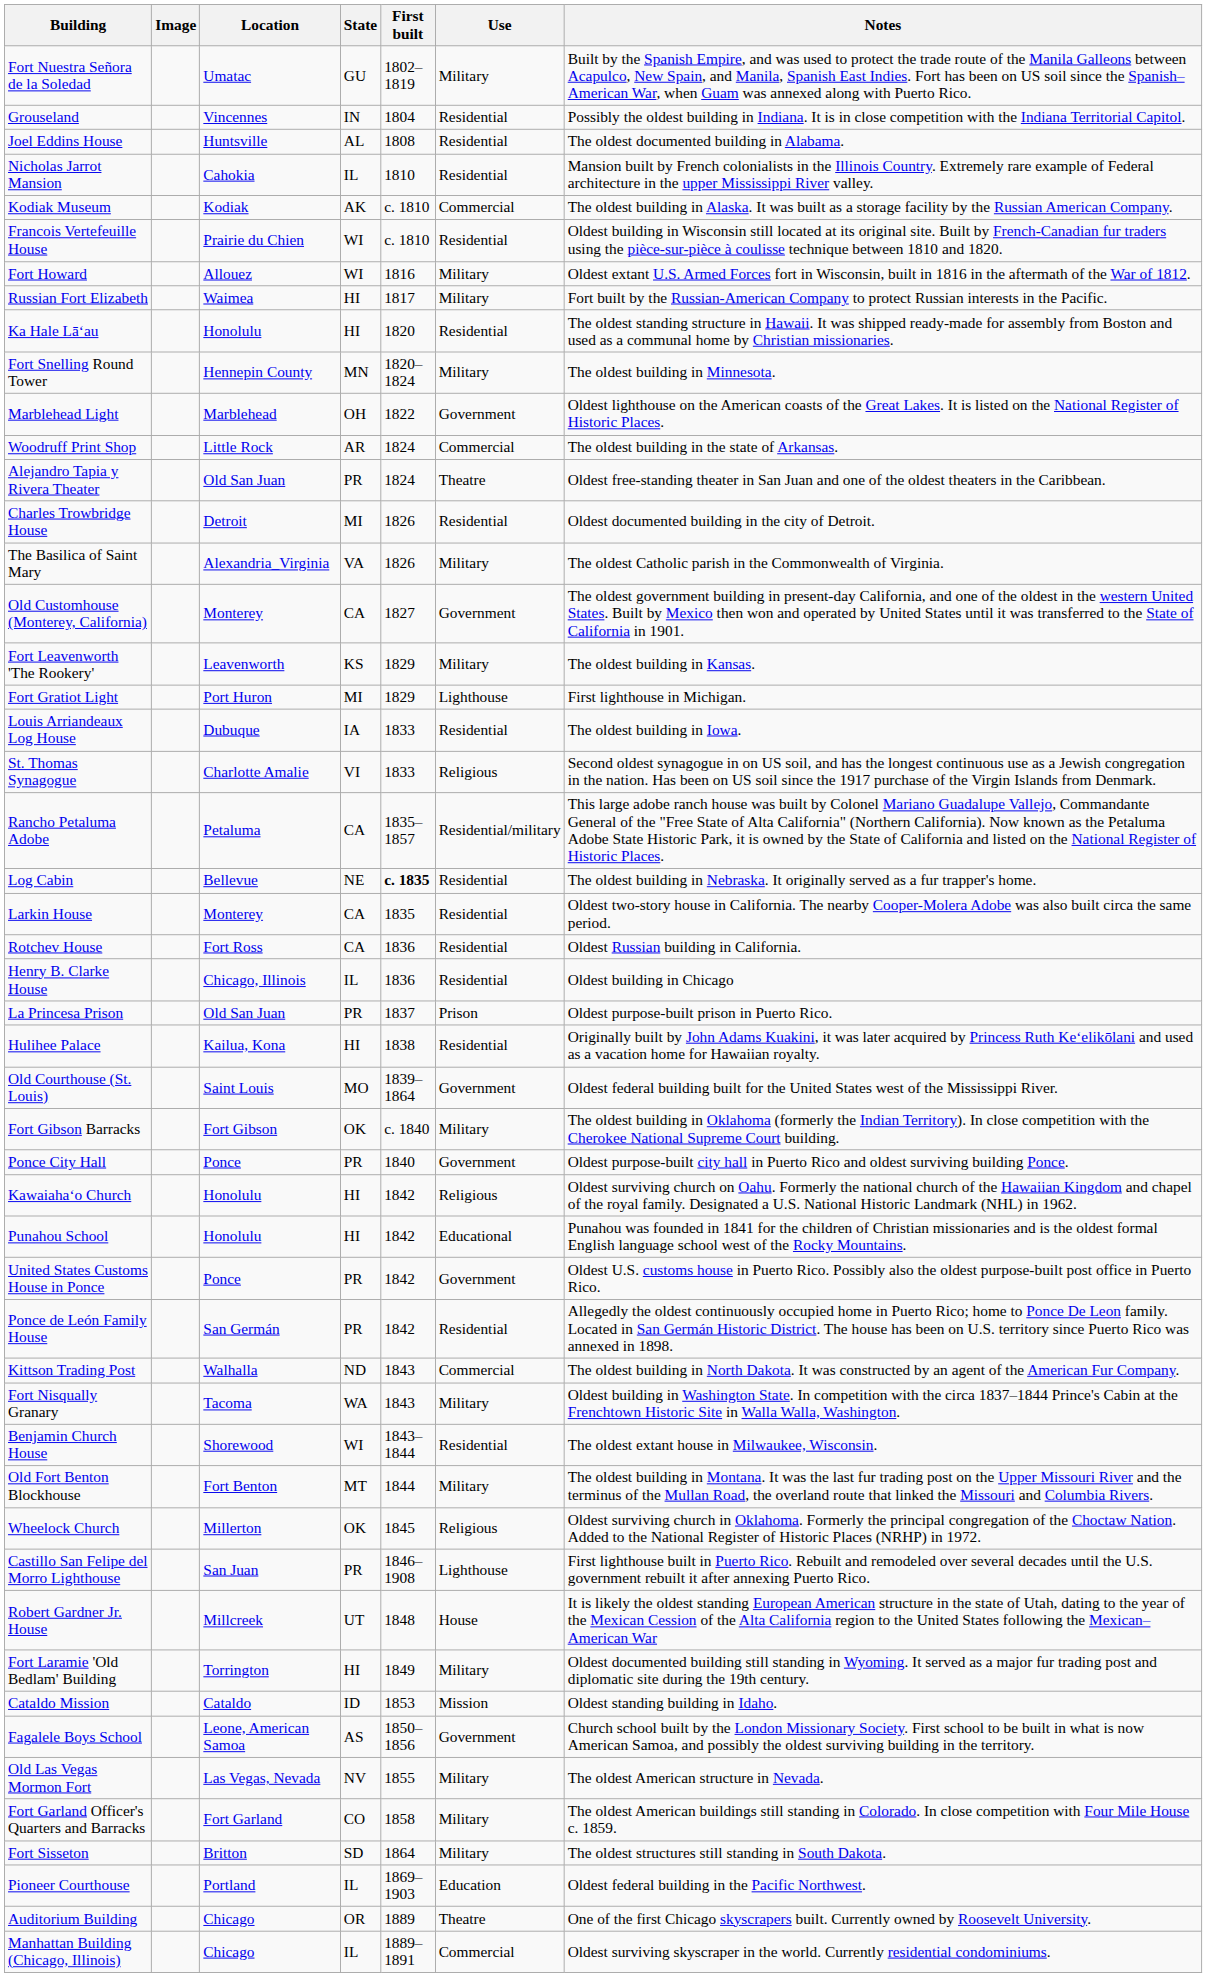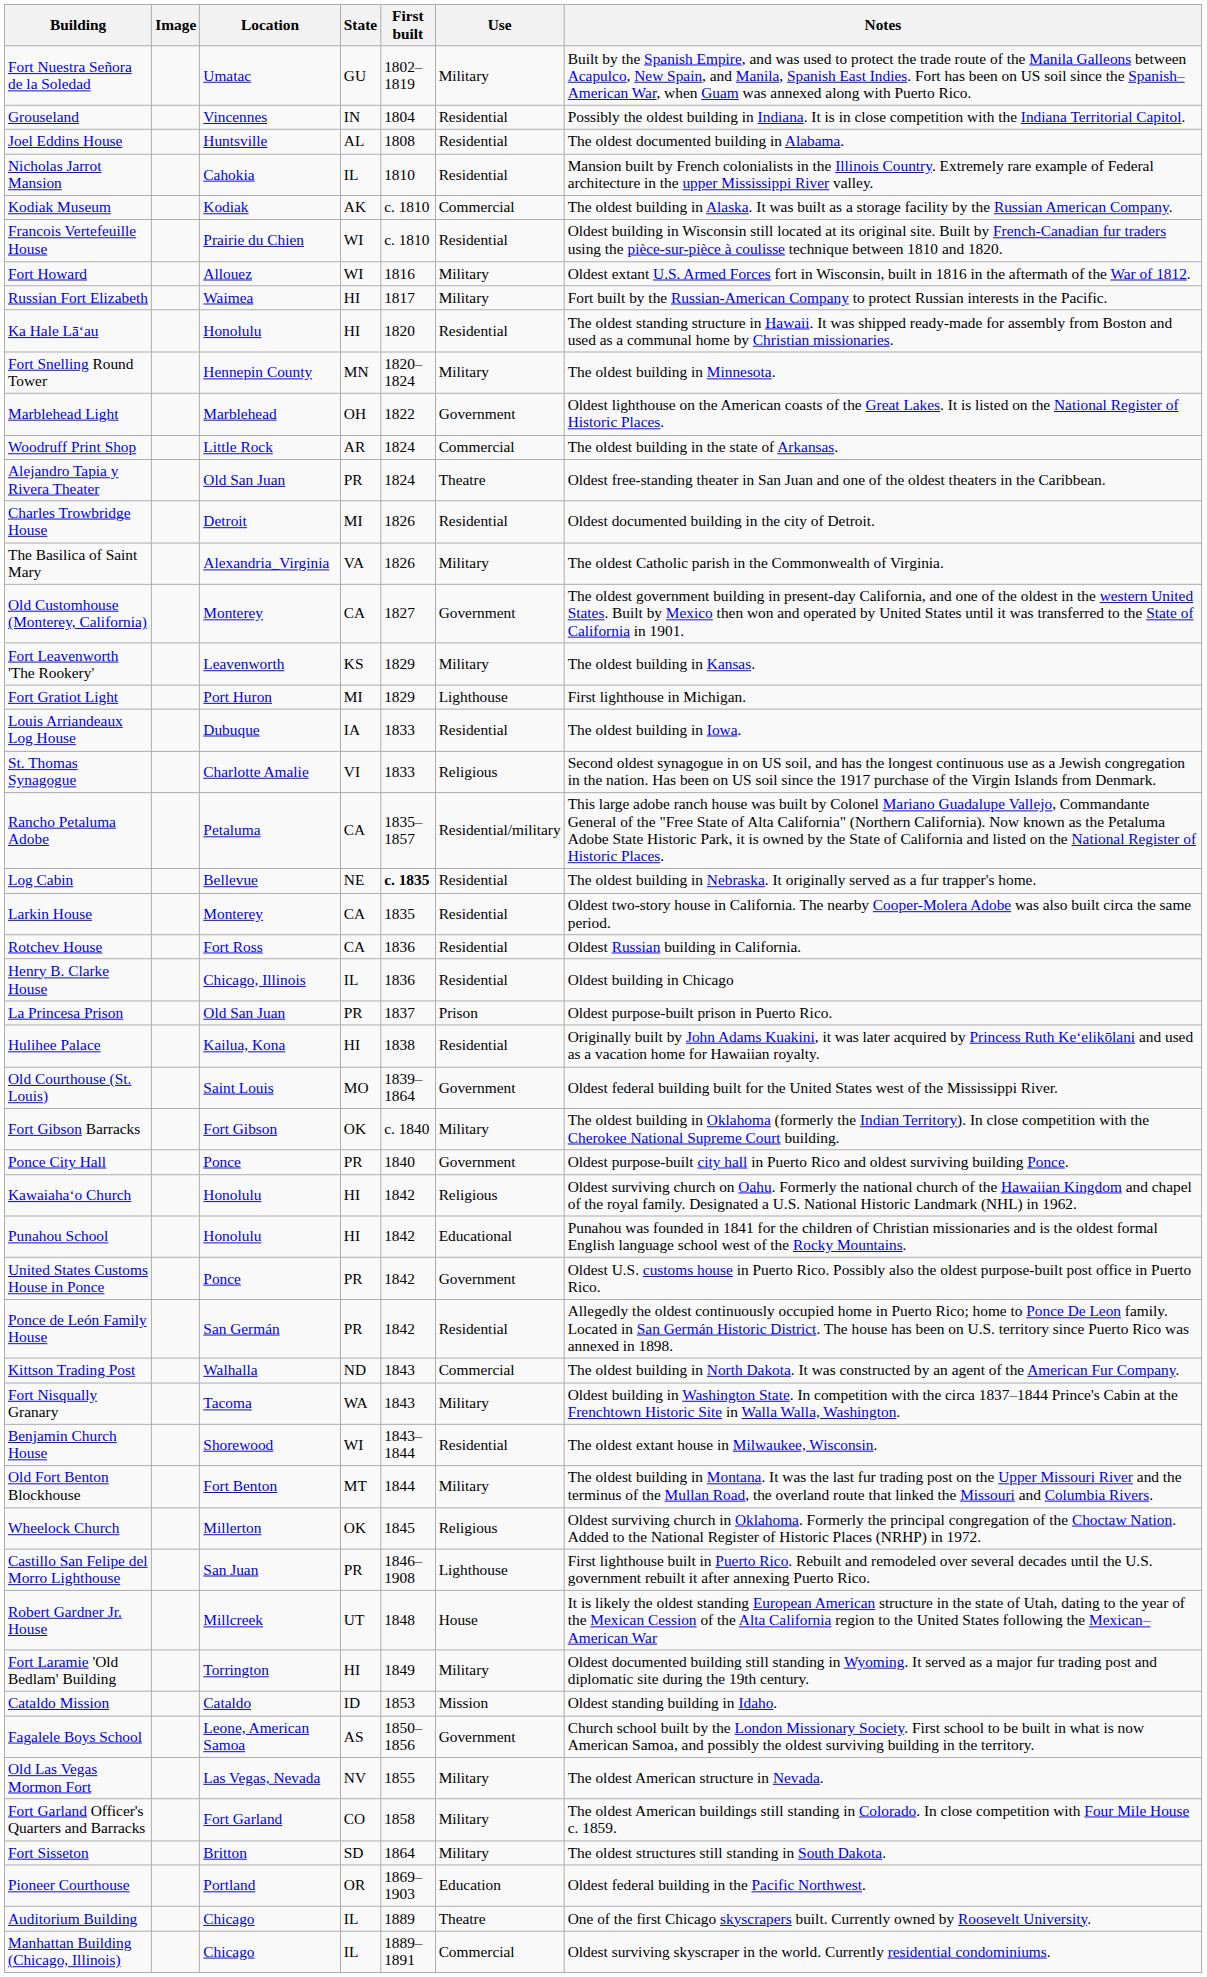 <table class="wikitable sortable">
 <tr>
 <th>Building</th>
 <th class="unsortable" scope="col">Image</th>
 <th>Location</th>
 <th>State</th>
 <th>First built</th>
 <th>Use</th>
 <th class="unsortable" scope="col">Notes</th>
 </tr>
 <tr>
 <td><a href='#'>Fort Nuestra Señora de la Soledad</a></td>
 <td></td>
 <td><a href='#'>Umatac</a></td>
 <td>GU</td>
 <td>1802–1819</td>
 <td>Military</td>
 <td>Built by the <a href='#'>Spanish Empire</a>, and was used to protect the trade route of the <a href='#'>Manila Galleons</a> between <a href='#'>Acapulco</a>, <a href='#'>New Spain</a>, and <a href='#'>Manila</a>, <a href='#'>Spanish East Indies</a>. Fort has been on US soil since the <a href='#'>Spanish–American War</a>, when <a href='#'>Guam</a> was annexed along with Puerto Rico.</td>
 </tr>
 <tr>
 <td><a href='#'>Grouseland</a></td>
 <td></td>
 <td><a href='#'>Vincennes</a></td>
 <td>IN</td>
 <td>1804</td>
 <td>Residential</td>
 <td>Possibly the oldest building in <a href='#'>Indiana</a>. It is in close competition with the <a href='#'>Indiana Territorial Capitol</a>.</td>
 </tr>
 <tr>
 <td><a href='#'>Joel Eddins House</a></td>
 <td></td>
 <td><a href='#'>Huntsville</a></td>
 <td>AL</td>
 <td>1808</td>
 <td>Residential</td>
 <td>The oldest documented building in <a href='#'>Alabama</a>.</td>
 </tr>
 <tr>
 <td><a href='#'>Nicholas Jarrot Mansion</a></td>
 <td></td>
 <td><a href='#'>Cahokia</a></td>
 <td>IL</td>
 <td>1810</td>
 <td>Residential</td>
 <td>Mansion built by French colonialists in the <a href='#'>Illinois Country</a>. Extremely rare example of Federal architecture in the <a href='#'>upper Mississippi River</a> valley.</td>
 </tr>
 <tr>
 <td><a href='#'>Kodiak Museum</a></td>
 <td></td>
 <td><a href='#'>Kodiak</a></td>
 <td>AK</td>
 <td>c. 1810</td>
 <td>Commercial</td>
 <td>The oldest building in <a href='#'>Alaska</a>. It was built as a storage facility by the <a href='#'>Russian American Company</a>.</td>
 </tr>
 <tr>
 <td><a href='#'>Francois Vertefeuille House</a></td>
 <td></td>
 <td><a href='#'>Prairie du Chien</a></td>
 <td>WI</td>
 <td>c. 1810</td>
 <td>Residential</td>
 <td>Oldest building in Wisconsin still located at its original site. Built by <a href='#'>French-Canadian fur traders</a> using the <a href='#'>pièce-sur-pièce à coulisse</a> technique between 1810 and 1820.</td>
 </tr>
 <tr>
 <td><a href='#'>Fort Howard</a></td>
 <td></td>
 <td><a href='#'>Allouez</a></td>
 <td>WI</td>
 <td>1816</td>
 <td>Military</td>
 <td>Oldest extant <a href='#'>U.S. Armed Forces</a> fort in Wisconsin, built in 1816 in the aftermath of the <a href='#'>War of 1812</a>.</td>
 </tr>
 <tr>
 <td><a href='#'>Russian Fort Elizabeth</a></td>
 <td></td>
 <td><a href='#'>Waimea</a></td>
 <td>HI</td>
 <td>1817</td>
 <td>Military</td>
 <td>Fort built by the <a href='#'>Russian-American Company</a> to protect Russian interests in the Pacific.</td>
 </tr>
 <tr>
 <td><a href='#'>Ka Hale Lāʻau</a></td>
 <td></td>
 <td><a href='#'>Honolulu</a></td>
 <td>HI</td>
 <td>1820</td>
 <td>Residential</td>
 <td>The oldest standing structure in <a href='#'>Hawaii</a>. It was shipped ready-made for assembly from Boston and used as a communal home by <a href='#'>Christian missionaries</a>.</td>
 </tr>
 <tr>
 <td><a href='#'>Fort Snelling</a> Round Tower</td>
 <td></td>
 <td><a href='#'>Hennepin County</a></td>
 <td>MN</td>
 <td>1820–1824</td>
 <td>Military</td>
 <td>The oldest building in <a href='#'>Minnesota</a>.</td>
 </tr>
 <tr>
 <td><a href='#'>Marblehead Light</a></td>
 <td></td>
 <td><a href='#'>Marblehead</a></td>
 <td>OH</td>
 <td>1822</td>
 <td>Government</td>
 <td>Oldest lighthouse on the American coasts of the <a href='#'>Great Lakes</a>. It is listed on the <a href='#'>National Register of Historic Places</a>.</td>
 </tr>
 <tr>
 <td><a href='#'>Woodruff Print Shop</a></td>
 <td></td>
 <td><a href='#'>Little Rock</a></td>
 <td>AR</td>
 <td>1824</td>
 <td>Commercial</td>
 <td>The oldest building in the state of <a href='#'>Arkansas</a>.</td>
 </tr>
 <tr>
 <td><a href='#'>Alejandro Tapia y Rivera Theater</a></td>
 <td></td>
 <td><a href='#'>Old San Juan</a></td>
 <td>PR</td>
 <td>1824</td>
 <td>Theatre</td>
 <td>Oldest free-standing theater in San Juan and one of the oldest theaters in the Caribbean.</td>
 </tr>
 <tr>
 <td><a href='#'>Charles Trowbridge House</a></td>
 <td></td>
 <td><a href='#'>Detroit</a></td>
 <td>MI</td>
 <td>1826</td>
 <td>Residential</td>
 <td>Oldest documented building in the city of Detroit.</td>
 </tr>
 <tr>
 <td>The Basilica of Saint Mary</td>
 <td></td>
 <td><a href='#'>Alexandria_Virginia</a></td>
 <td>VA</td>
 <td>1826</td>
 <td>Military</td>
 <td>The oldest Catholic parish in the Commonwealth of Virginia.</td>
 </tr>
 <tr>
 <td><a href='#'>Old Customhouse (Monterey, California)</a></td>
 <td></td>
 <td><a href='#'>Monterey</a></td>
 <td>CA</td>
 <td>1827</td>
 <td>Government</td>
 <td>The oldest government building in present-day California, and one of the oldest in the <a href='#'>western United States</a>. Built by <a href='#'>Mexico</a> then won and operated by United States until it was transferred to the <a href='#'>State of California</a> in 1901.</td>
 </tr>
 <tr>
 <td><a href='#'>Fort Leavenworth</a> 'The Rookery'</td>
 <td></td>
 <td><a href='#'>Leavenworth</a></td>
 <td>KS</td>
 <td>1829</td>
 <td>Military</td>
 <td>The oldest building in <a href='#'>Kansas</a>.</td>
 </tr>
 <tr>
 <td><a href='#'>Fort Gratiot Light</a></td>
 <td></td>
 <td><a href='#'>Port Huron</a></td>
 <td>MI</td>
 <td>1829</td>
 <td>Lighthouse</td>
 <td>First lighthouse in Michigan.</td>
 </tr>
 <tr>
 <td><a href='#'>Louis Arriandeaux Log House</a></td>
 <td></td>
 <td><a href='#'>Dubuque</a></td>
 <td>IA</td>
 <td>1833</td>
 <td>Residential</td>
 <td>The oldest building in <a href='#'>Iowa</a>.</td>
 </tr>
 <tr>
 <td><a href='#'>St. Thomas Synagogue</a></td>
 <td></td>
 <td><a href='#'>Charlotte Amalie</a></td>
 <td>VI</td>
 <td>1833</td>
 <td>Religious</td>
 <td>Second oldest synagogue in on US soil, and has the longest continuous use as a Jewish congregation in the nation. Has been on US soil since the 1917 purchase of the Virgin Islands from Denmark.</td>
 </tr>
 <tr>
 <td><a href='#'>Rancho Petaluma Adobe</a></td>
 <td></td>
 <td><a href='#'>Petaluma</a></td>
 <td>CA</td>
 <td>1835–1857</td>
 <td>Residential/military</td>
 <td>This large adobe ranch house was built by Colonel <a href='#'>Mariano Guadalupe Vallejo</a>, Commandante General of the "Free State of Alta California" (Northern California). Now known as the Petaluma Adobe State Historic Park, it is owned by the State of California and listed on the <a href='#'>National Register of Historic Places</a>.</td>
 </tr>
 <tr>
 <td><a href='#'>Log Cabin</a></td>
 <td></td>
 <td><a href='#'>Bellevue</a></td>
 <td>NE</td>
 <td><strong>c. 1835</strong></td>
 <td>Residential</td>
 <td>The oldest building in <a href='#'>Nebraska</a>. It originally served as a fur trapper's home.</td>
 </tr>
 <tr>
 <td><a href='#'>Larkin House</a></td>
 <td></td>
 <td><a href='#'>Monterey</a></td>
 <td>CA</td>
 <td>1835</td>
 <td>Residential</td>
 <td>Oldest two-story house in California. The nearby <a href='#'>Cooper-Molera Adobe</a> was also built circa the same period.</td>
 </tr>
 <tr>
 <td><a href='#'>Rotchev House</a></td>
 <td></td>
 <td><a href='#'>Fort Ross</a></td>
 <td>CA</td>
 <td>1836</td>
 <td>Residential</td>
 <td>Oldest <a href='#'>Russian</a> building in California.</td>
 </tr>
 <tr>
 <td><a href='#'>Henry B. Clarke House</a></td>
 <td></td>
 <td><a href='#'>Chicago, Illinois</a></td>
 <td>IL</td>
 <td>1836</td>
 <td>Residential</td>
 <td>Oldest building in Chicago</td>
 </tr>
 <tr>
 <td><a href='#'>La Princesa Prison</a></td>
 <td></td>
 <td><a href='#'>Old San Juan</a></td>
 <td>PR</td>
 <td>1837</td>
 <td>Prison</td>
 <td>Oldest purpose-built prison in Puerto Rico.</td>
 </tr>
 <tr>
 <td><a href='#'>Hulihee Palace</a></td>
 <td></td>
 <td><a href='#'>Kailua, Kona</a></td>
 <td>HI</td>
 <td>1838</td>
 <td>Residential</td>
 <td>Originally built by <a href='#'>John Adams Kuakini</a>, it was later acquired by <a href='#'>Princess Ruth Keʻelikōlani</a> and used as a vacation home for Hawaiian royalty.</td>
 </tr>
 <tr>
 <td><a href='#'>Old Courthouse (St. Louis)</a></td>
 <td></td>
 <td><a href='#'>Saint Louis</a></td>
 <td>MO</td>
 <td>1839–1864</td>
 <td>Government</td>
 <td>Oldest federal building built for the United States west of the Mississippi River.</td>
 </tr>
 <tr>
 <td><a href='#'>Fort Gibson</a> Barracks</td>
 <td></td>
 <td><a href='#'>Fort Gibson</a></td>
 <td>OK</td>
 <td>c. 1840</td>
 <td>Military</td>
 <td>The oldest building in <a href='#'>Oklahoma</a> (formerly the <a href='#'>Indian Territory</a>). In close competition with the <a href='#'>Cherokee National Supreme Court</a> building.</td>
 </tr>
 <tr>
 <td><a href='#'>Ponce City Hall</a></td>
 <td></td>
 <td><a href='#'>Ponce</a></td>
 <td>PR</td>
 <td>1840</td>
 <td>Government</td>
 <td>Oldest purpose-built <a href='#'>city hall</a> in Puerto Rico and oldest surviving building <a href='#'>Ponce</a>.</td>
 </tr>
 <tr>
 <td><a href='#'>Kawaiahaʻo Church</a></td>
 <td></td>
 <td><a href='#'>Honolulu</a></td>
 <td>HI</td>
 <td>1842</td>
 <td>Religious</td>
 <td>Oldest surviving church on <a href='#'>Oahu</a>. Formerly the national church of the <a href='#'>Hawaiian Kingdom</a> and chapel of the royal family. Designated a U.S. National Historic Landmark (NHL) in 1962.</td>
 </tr>
 <tr>
 <td><a href='#'>Punahou School</a></td>
 <td></td>
 <td><a href='#'>Honolulu</a></td>
 <td>HI</td>
 <td>1842</td>
 <td>Educational</td>
 <td>Punahou was founded in 1841 for the children of Christian missionaries and is the oldest formal English language school west of the <a href='#'>Rocky Mountains</a>.</td>
 </tr>
 <tr>
 <td><a href='#'>United States Customs House in Ponce</a></td>
 <td></td>
 <td><a href='#'>Ponce</a></td>
 <td>PR</td>
 <td>1842</td>
 <td>Government</td>
 <td>Oldest U.S. <a href='#'>customs house</a> in Puerto Rico. Possibly also the oldest purpose-built post office in Puerto Rico.</td>
 </tr>
 <tr>
 <td><a href='#'>Ponce de León Family House</a></td>
 <td></td>
 <td><a href='#'>San Germán</a></td>
 <td>PR</td>
 <td>1842</td>
 <td>Residential</td>
 <td>Allegedly the oldest continuously occupied home in Puerto Rico; home to <a href='#'>Ponce De Leon</a> family. Located in <a href='#'>San Germán Historic District</a>. The house has been on U.S. territory since Puerto Rico was annexed in 1898.</td>
 </tr>
 <tr>
 <td><a href='#'>Kittson Trading Post</a></td>
 <td></td>
 <td><a href='#'>Walhalla</a></td>
 <td>ND</td>
 <td>1843</td>
 <td>Commercial</td>
 <td>The oldest building in <a href='#'>North Dakota</a>. It was constructed by an agent of the <a href='#'>American Fur Company</a>.</td>
 </tr>
 <tr>
 <td><a href='#'>Fort Nisqually</a> Granary</td>
 <td></td>
 <td><a href='#'>Tacoma</a></td>
 <td>WA</td>
 <td>1843</td>
 <td>Military</td>
 <td>Oldest building in <a href='#'>Washington State</a>. In competition with the circa 1837–1844 Prince's Cabin at the <a href='#'>Frenchtown Historic Site</a> in <a href='#'>Walla Walla, Washington</a>.</td>
 </tr>
 <tr>
 <td><a href='#'>Benjamin Church House</a></td>
 <td></td>
 <td><a href='#'>Shorewood</a></td>
 <td>WI</td>
 <td>1843–1844</td>
 <td>Residential</td>
 <td>The oldest extant house in <a href='#'>Milwaukee, Wisconsin</a>.</td>
 </tr>
 <tr>
 <td><a href='#'>Old Fort Benton</a> Blockhouse</td>
 <td></td>
 <td><a href='#'>Fort Benton</a></td>
 <td>MT</td>
 <td>1844</td>
 <td>Military</td>
 <td>The oldest building in <a href='#'>Montana</a>. It was the last fur trading post on the <a href='#'>Upper Missouri River</a> and the terminus of the <a href='#'>Mullan Road</a>, the overland route that linked the <a href='#'>Missouri</a> and <a href='#'>Columbia Rivers</a>.</td>
 </tr>
 <tr>
 <td><a href='#'>Wheelock Church</a></td>
 <td></td>
 <td><a href='#'>Millerton</a></td>
 <td>OK</td>
 <td>1845</td>
 <td>Religious</td>
 <td>Oldest surviving church in <a href='#'>Oklahoma</a>. Formerly the principal congregation of the <a href='#'>Choctaw Nation</a>. Added to the National Register of Historic Places (NRHP) in 1972.</td>
 </tr>
 <tr>
 <td><a href='#'>Castillo San Felipe del Morro Lighthouse</a></td>
 <td></td>
 <td><a href='#'>San Juan</a></td>
 <td>PR</td>
 <td>1846–1908</td>
 <td>Lighthouse</td>
 <td>First lighthouse built in <a href='#'>Puerto Rico</a>. Rebuilt and remodeled over several decades until the U.S. government rebuilt it after annexing Puerto Rico.</td>
 </tr>
 <tr>
 <td><a href='#'>Robert Gardner Jr. House</a></td>
 <td></td>
 <td><a href='#'>Millcreek</a></td>
 <td>UT</td>
 <td>1848</td>
 <td>House</td>
 <td>It is likely the oldest standing <a href='#'>European American</a> structure in the state of Utah, dating to the year of the <a href='#'>Mexican Cession</a> of the <a href='#'>Alta California</a> region to the United States following the <a href='#'>Mexican–American War</a></td>
 </tr>
 <tr>
 <td><a href='#'>Fort Laramie</a> 'Old Bedlam' Building</td>
 <td></td>
 <td><a href='#'>Torrington</a></td>
 <td>HI</td>
 <td>1849</td>
 <td>Military</td>
 <td>Oldest documented building still standing in <a href='#'>Wyoming</a>. It served as a major fur trading post and diplomatic site during the 19th century.</td>
 </tr>
 <tr>
 <td><a href='#'>Cataldo Mission</a></td>
 <td></td>
 <td><a href='#'>Cataldo</a></td>
 <td>ID</td>
 <td>1853</td>
 <td>Mission</td>
 <td>Oldest standing building in <a href='#'>Idaho</a>.</td>
 </tr>
 <tr>
 <td><a href='#'>Fagalele Boys School</a></td>
 <td></td>
 <td><a href='#'>Leone, American Samoa</a></td>
 <td>AS</td>
 <td>1850–1856</td>
 <td>Government</td>
 <td>Church school built by the <a href='#'>London Missionary Society</a>. First school to be built in what is now American Samoa, and possibly the oldest surviving building in the territory.</td>
 </tr>
 <tr>
 <td><a href='#'>Old Las Vegas Mormon Fort</a></td>
 <td></td>
 <td><a href='#'>Las Vegas, Nevada</a></td>
 <td>NV</td>
 <td>1855</td>
 <td>Military</td>
 <td>The oldest American structure in <a href='#'>Nevada</a>.</td>
 </tr>
 <tr>
 <td><a href='#'>Fort Garland</a> Officer's Quarters and Barracks</td>
 <td></td>
 <td><a href='#'>Fort Garland</a></td>
 <td>CO</td>
 <td>1858</td>
 <td>Military</td>
 <td>The oldest American buildings still standing in <a href='#'>Colorado</a>. In close competition with <a href='#'>Four Mile House</a> c. 1859.</td>
 </tr>
 <tr>
 <td><a href='#'>Fort Sisseton</a></td>
 <td></td>
 <td><a href='#'>Britton</a></td>
 <td>SD</td>
 <td>1864</td>
 <td>Military</td>
 <td>The oldest structures still standing in <a href='#'>South Dakota</a>.</td>
 </tr>
 <tr>
 <td><a href='#'>Pioneer Courthouse</a></td>
 <td></td>
 <td><a href='#'>Portland</a></td>
-<td>IL</td>
+<td>OR</td>
 <td>1869–1903</td>
 <td>Education</td>
 <td>Oldest federal building in the <a href='#'>Pacific Northwest</a>.</td>
 </tr>
 <tr>
 <td><a href='#'>Auditorium Building</a></td>
 <td></td>
 <td><a href='#'>Chicago</a></td>
-<td>OR</td>
+<td>IL</td>
 <td>1889</td>
 <td>Theatre</td>
 <td>One of the first Chicago <a href='#'>skyscrapers</a> built. Currently owned by <a href='#'>Roosevelt University</a>.</td>
 </tr>
 <tr>
 <td><a href='#'>Manhattan Building (Chicago, Illinois)</a></td>
 <td></td>
 <td><a href='#'>Chicago</a></td>
 <td>IL</td>
 <td>1889–1891</td>
 <td>Commercial</td>
 <td>Oldest surviving skyscraper in the world. Currently <a href='#'>residential condominiums</a>.</td>
 </tr>
 </table>
